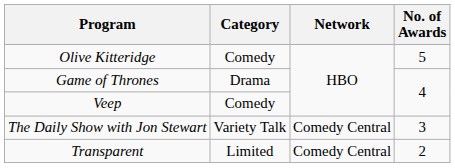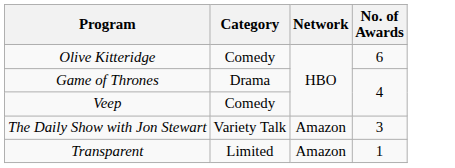 <table class="wikitable">
 <tr>
 <th>Program</th>
 <th>Category</th>
 <th>Network</th>
 <th>No. of<br>Awards</th>
 </tr>
 <tr style="text-align:center">
 <td><em>Olive Kitteridge</em></td>
 <td>Comedy</td>
 <td rowspan="3">HBO</td>
-<td>5</td>
+<td>6</td>
 </tr>
 <tr style="text-align:center">
 <td><em>Game of Thrones</em></td>
 <td>Drama</td>
 <td rowspan="2">4</td>
 </tr>
 <tr style="text-align:center">
 <td><em>Veep</em></td>
 <td>Comedy</td>
 </tr>
 <tr style="text-align:center">
 <td><em>The Daily Show with Jon Stewart</em></td>
 <td>Variety Talk</td>
-<td>Comedy Central</td>
+<td>Amazon</td>
 <td>3</td>
 </tr>
 <tr style="text-align:center">
 <td><em>Transparent</em></td>
 <td>Limited</td>
-<td>Comedy Central</td>
-<td>2</td>
+<td>Amazon</td>
+<td>1</td>
 </tr>
 </table>
